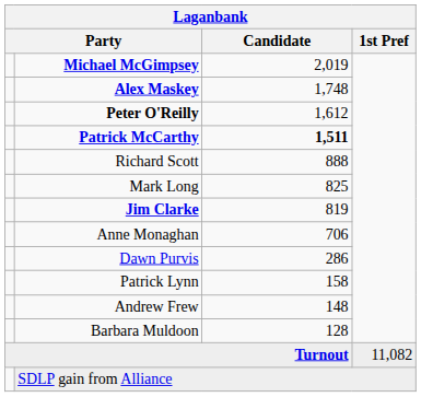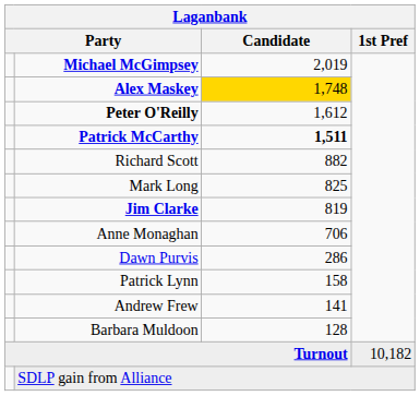 <table class="wikitable">
 <tr>
 <th colspan="4" align="center"><a href='#'>Laganbank</a></th>
 </tr>
 <tr>
 <th colspan="2" align="center" width=200>Party</th>
 <th width=150>Candidate</th>
 <th width=60>1st Pref</th>
 </tr>
 <tr>
 <td></td>
 <td align="right"><strong><a href='#'>Michael McGimpsey</a></strong></td>
 <td align="right">2,019</td>
 </tr>
 <tr>
 <td></td>
 <td align="right"><strong><a href='#'>Alex Maskey</a></strong></td>
-<td align="right">1,748</td>
+<td align="right" style="background: gold;">1,748</td>
 </tr>
 <tr>
 <td></td>
 <td align="right"><strong>Peter O'Reilly</strong></td>
 <td align="right">1,612</td>
 </tr>
 <tr>
 <td></td>
 <td align="right"><strong><a href='#'>Patrick McCarthy</a></strong></td>
 <td align="right"><strong>1,511</strong></td>
 </tr>
 <tr>
 <td></td>
 <td align="right">Richard Scott</td>
-<td align="right">888</td>
+<td align="right">882</td>
 </tr>
 <tr>
 <td></td>
 <td align="right">Mark Long</td>
 <td align="right">825</td>
 </tr>
 <tr>
 <td></td>
 <td align="right"><strong><a href='#'>Jim Clarke</a></strong></td>
 <td align="right">819</td>
 </tr>
 <tr>
 <td></td>
 <td align="right">Anne Monaghan</td>
 <td align="right">706</td>
 </tr>
 <tr>
 <td></td>
 <td align="right"><a href='#'>Dawn Purvis</a></td>
 <td align="right">286</td>
 </tr>
 <tr>
 <td></td>
 <td align="right">Patrick Lynn</td>
 <td align="right">158</td>
 </tr>
 <tr>
 <td></td>
 <td align="right">Andrew Frew</td>
-<td align="right">148</td>
+<td align="right">141</td>
 </tr>
 <tr>
 <td></td>
 <td align="right">Barbara Muldoon</td>
 <td align="right">128</td>
 </tr>
 <tr bgcolor="EEEEEE">
 <td colspan=3 align="right"><strong><a href='#'>Turnout</a></strong></td>
-<td align="right">11,082</td>
+<td align="right">10,182</td>
 </tr>
 <tr>
 <td bgcolor=></td>
 <td colspan=3 bgcolor="EEEEEE"><a href='#'>SDLP</a> gain from <a href='#'>Alliance</a></td>
 </tr>
 </table>
